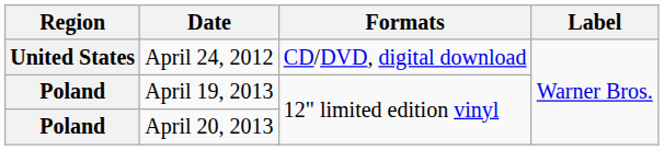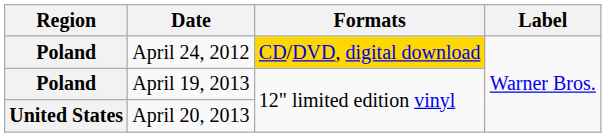 <table class="wikitable plainrowheaders">
 <tr>
 <th scope="col">Region</th>
 <th scope="col">Date</th>
 <th scope="col">Formats</th>
 <th scope="col">Label</th>
 </tr>
 <tr>
-<th scope="row">United States</th>
+<th scope="row">Poland</th>
 <td>April 24, 2012</td>
-<td><a href='#'>CD</a>/<a href='#'>DVD</a>, <a href='#'>digital download</a></td>
+<td style="background: gold;"><a href='#'>CD</a>/<a href='#'>DVD</a>, <a href='#'>digital download</a></td>
 <td rowspan="3"><a href='#'>Warner Bros.</a></td>
 </tr>
 <tr>
 <th scope="row">Poland</th>
 <td>April 19, 2013</td>
 <td rowspan="2">12" limited edition <a href='#'>vinyl</a></td>
 </tr>
 <tr>
-<th scope="row">Poland</th>
+<th scope="row">United States</th>
 <td>April 20, 2013</td>
 </tr>
 </table>
